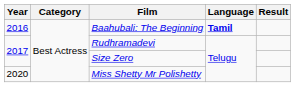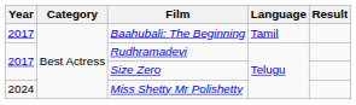 <table class="wikitable">
 <tr>
 <th>Year</th>
 <th>Category</th>
 <th>Film</th>
 <th>Language</th>
 <th>Result</th>
 </tr>
 <tr>
-<td><a href='#'>2016</a></td>
+<td><a href='#'>2017</a></td>
 <td rowspan="4">Best Actress</td>
 <td><em><a href='#'>Baahubali: The Beginning</a></em></td>
-<td><strong><a href='#'>Tamil</a></strong></td>
+<td><a href='#'>Tamil</a></td>
 <td></td>
 </tr>
 <tr>
 <td rowspan="2"><a href='#'>2017</a></td>
 <td><em><a href='#'>Rudhramadevi</a></em></td>
 <td rowspan="3"><a href='#'>Telugu</a></td>
 <td></td>
 </tr>
 <tr>
 <td><em><a href='#'>Size Zero</a></em></td>
 <td></td>
 </tr>
 <tr>
-<td>2020</td>
+<td>2024</td>
 <td><em><a href='#'>Miss Shetty Mr Polishetty</a></em></td>
 <td></td>
 </tr>
 </table>
